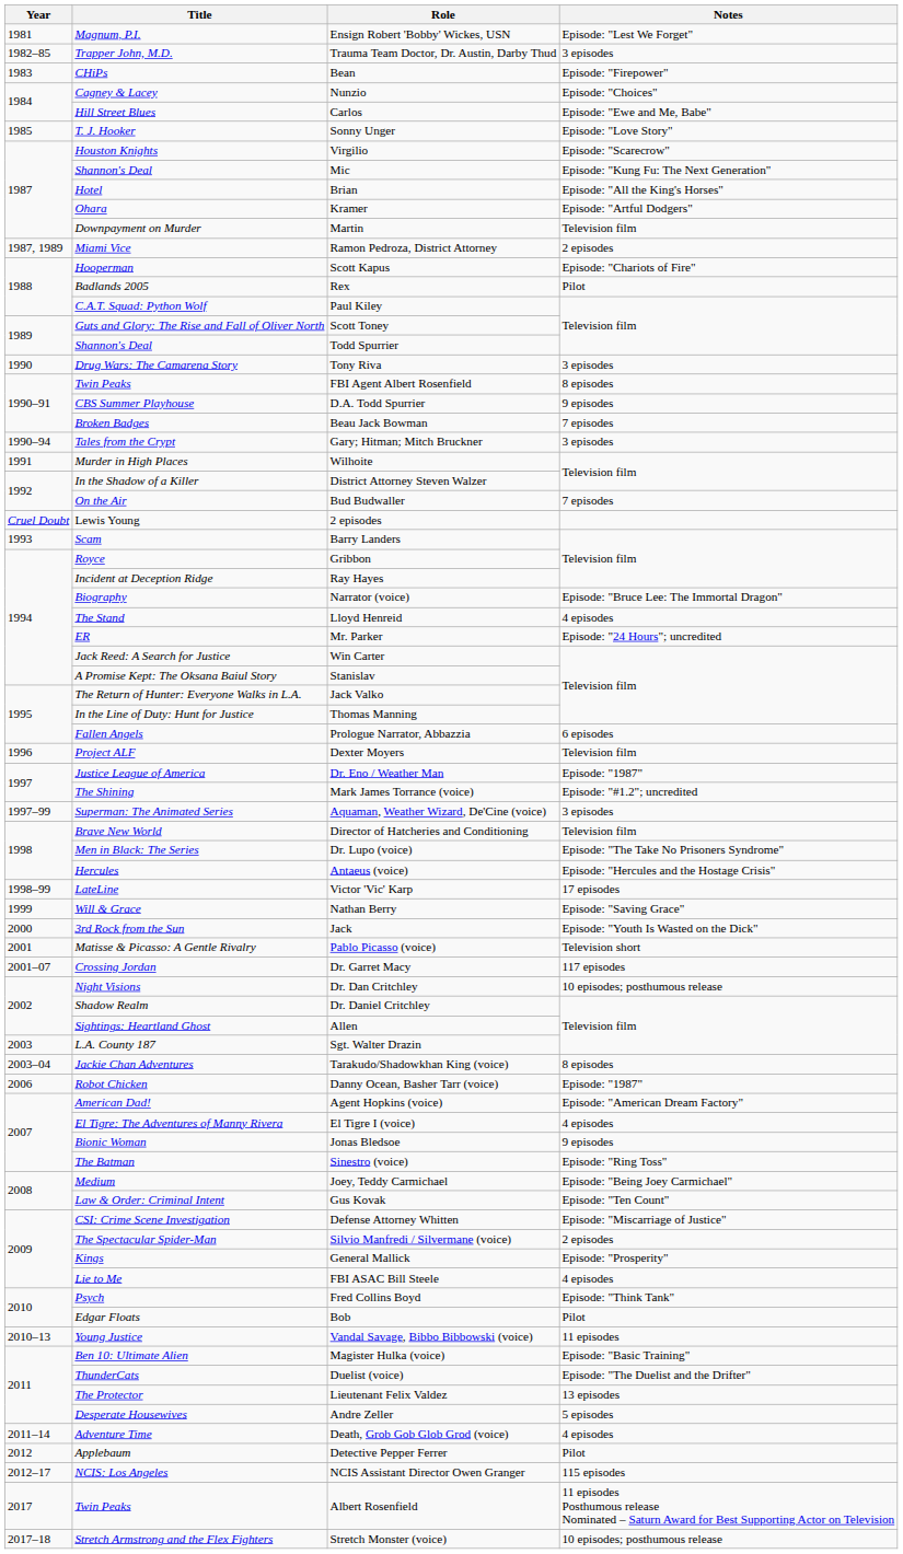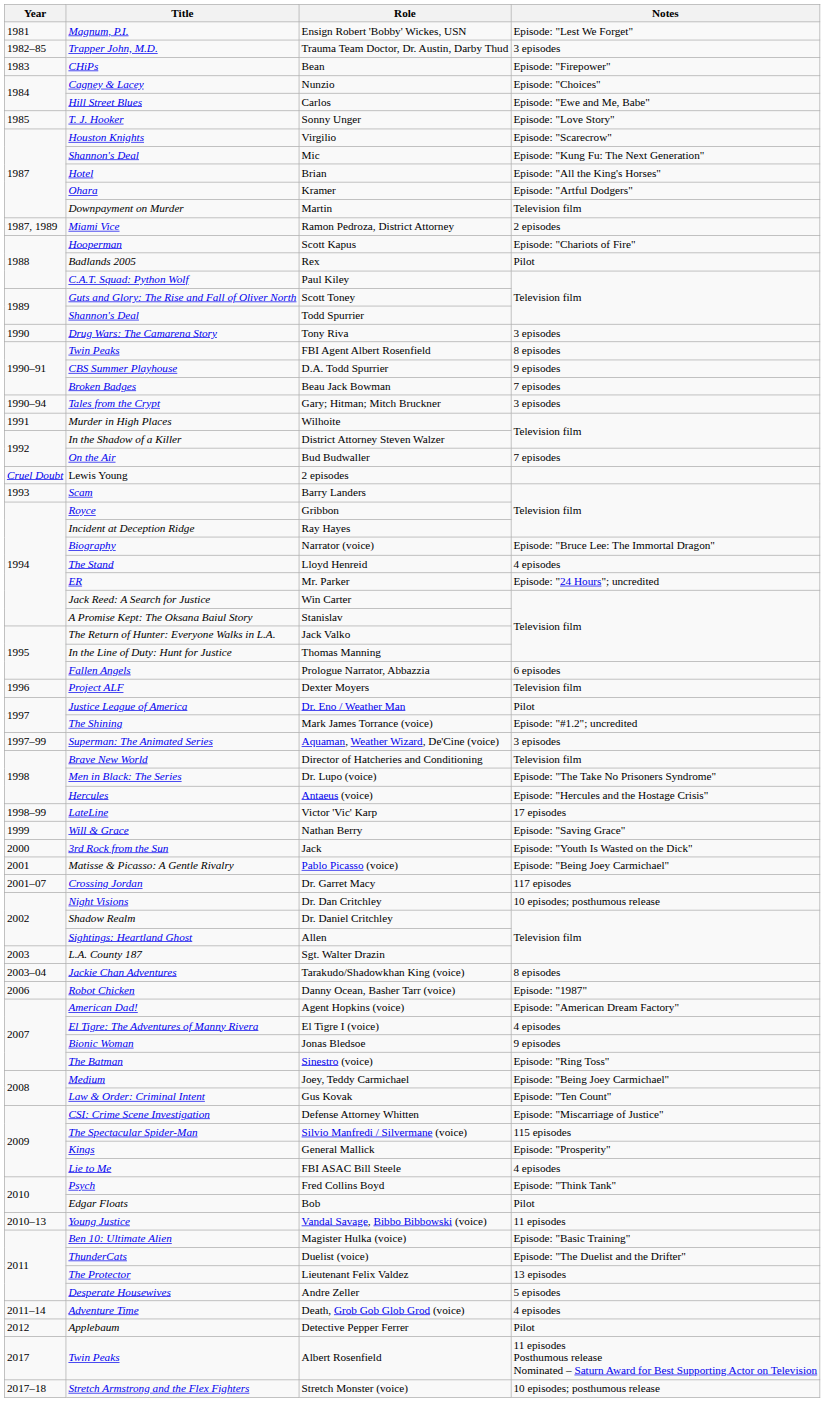 <table class = "wikitable sortable">
 <tr>
 <th>Year</th>
 <th>Title</th>
 <th>Role</th>
 <th class="unsortable">Notes</th>
 </tr>
 <tr>
 <td>1981</td>
 <td><em><a href='#'>Magnum, P.I.</a></em></td>
 <td>Ensign Robert 'Bobby' Wickes, USN</td>
 <td>Episode: "Lest We Forget"</td>
 </tr>
 <tr>
 <td>1982–85</td>
 <td><em><a href='#'>Trapper John, M.D.</a></em></td>
 <td>Trauma Team Doctor, Dr. Austin, Darby Thud</td>
 <td>3 episodes</td>
 </tr>
 <tr>
 <td>1983</td>
 <td><em><a href='#'>CHiPs</a></em></td>
 <td>Bean</td>
 <td>Episode: "Firepower"</td>
 </tr>
 <tr>
 <td rowspan=2>1984</td>
 <td><em><a href='#'>Cagney & Lacey</a></em></td>
 <td>Nunzio</td>
 <td>Episode: "Choices"</td>
 </tr>
 <tr>
 <td><em><a href='#'>Hill Street Blues</a></em></td>
 <td>Carlos</td>
 <td>Episode: "Ewe and Me, Babe"</td>
 </tr>
 <tr>
 <td>1985</td>
 <td><em><a href='#'>T. J. Hooker</a></em></td>
 <td>Sonny Unger</td>
 <td>Episode: "Love Story"</td>
 </tr>
 <tr>
 <td rowspan="5">1987</td>
 <td><em><a href='#'>Houston Knights</a></em></td>
 <td>Virgilio</td>
 <td>Episode: "Scarecrow"</td>
 </tr>
 <tr>
 <td><em><a href='#'>Shannon's Deal</a></em></td>
 <td>Mic</td>
 <td>Episode: "Kung Fu: The Next Generation"</td>
 </tr>
 <tr>
 <td><em><a href='#'>Hotel</a></em></td>
 <td>Brian</td>
 <td>Episode: "All the King's Horses"</td>
 </tr>
 <tr>
 <td><em><a href='#'>Ohara</a></em></td>
 <td>Kramer</td>
 <td>Episode: "Artful Dodgers"</td>
 </tr>
 <tr>
 <td><em>Downpayment on Murder</em></td>
 <td>Martin</td>
 <td>Television film</td>
 </tr>
 <tr>
 <td>1987, 1989</td>
 <td><em><a href='#'>Miami Vice</a></em></td>
 <td>Ramon Pedroza, District Attorney</td>
 <td>2 episodes</td>
 </tr>
 <tr>
 <td rowspan=3>1988</td>
 <td><em><a href='#'>Hooperman</a></em></td>
 <td>Scott Kapus</td>
 <td>Episode: "Chariots of Fire"</td>
 </tr>
 <tr>
 <td><em>Badlands 2005</em></td>
 <td>Rex</td>
 <td>Pilot</td>
 </tr>
 <tr>
 <td><em><a href='#'>C.A.T. Squad: Python Wolf</a></em></td>
 <td>Paul Kiley</td>
 <td rowspan=3>Television film</td>
 </tr>
 <tr>
 <td rowspan=2>1989</td>
 <td><em><a href='#'>Guts and Glory: The Rise and Fall of Oliver North</a></em></td>
 <td>Scott Toney</td>
 </tr>
 <tr>
 <td><em><a href='#'>Shannon's Deal</a></em></td>
 <td>Todd Spurrier</td>
 </tr>
 <tr>
 <td>1990</td>
 <td><em><a href='#'>Drug Wars: The Camarena Story</a></em></td>
 <td>Tony Riva</td>
 <td>3 episodes</td>
 </tr>
 <tr>
 <td rowspan=3>1990–91</td>
 <td><em><a href='#'>Twin Peaks</a></em></td>
 <td>FBI Agent Albert Rosenfield</td>
 <td>8 episodes</td>
 </tr>
 <tr>
 <td><em><a href='#'>CBS Summer Playhouse</a></em></td>
 <td>D.A. Todd Spurrier</td>
 <td>9 episodes</td>
 </tr>
 <tr>
 <td><em><a href='#'>Broken Badges</a></em></td>
 <td>Beau Jack Bowman</td>
 <td>7 episodes</td>
 </tr>
 <tr>
 <td>1990–94</td>
 <td><em><a href='#'>Tales from the Crypt</a></em></td>
 <td>Gary; Hitman; Mitch Bruckner</td>
 <td>3 episodes</td>
 </tr>
 <tr>
 <td>1991</td>
 <td><em>Murder in High Places</em></td>
 <td>Wilhoite</td>
 <td rowspan=2>Television film</td>
 </tr>
 <tr>
 <td rowspan=2>1992</td>
 <td><em>In the Shadow of a Killer</em></td>
 <td>District Attorney Steven Walzer</td>
 </tr>
 <tr>
 <td><em><a href='#'>On the Air</a></em></td>
 <td>Bud Budwaller</td>
 <td>7 episodes</td>
 </tr>
 <tr>
 <td><em><a href='#'>Cruel Doubt</a></em></td>
 <td>Lewis Young</td>
 <td>2 episodes</td>
 </tr>
 <tr>
 <td>1993</td>
 <td><em><a href='#'>Scam</a></em></td>
 <td>Barry Landers</td>
 <td rowspan=3>Television film</td>
 </tr>
 <tr>
 <td rowspan=7>1994</td>
 <td><em><a href='#'>Royce</a></em></td>
 <td>Gribbon</td>
 </tr>
 <tr>
 <td><em>Incident at Deception Ridge</em></td>
 <td>Ray Hayes</td>
 </tr>
 <tr>
 <td><em><a href='#'>Biography</a></em></td>
 <td>Narrator (voice)</td>
 <td>Episode: "Bruce Lee: The Immortal Dragon"</td>
 </tr>
 <tr>
 <td><em><a href='#'>The Stand</a></em></td>
 <td>Lloyd Henreid</td>
 <td>4 episodes</td>
 </tr>
 <tr>
 <td><em><a href='#'>ER</a></em></td>
 <td>Mr. Parker</td>
 <td>Episode: "<a href='#'>24 Hours</a>"; uncredited</td>
 </tr>
 <tr>
 <td><em>Jack Reed: A Search for Justice</em></td>
 <td>Win Carter</td>
 <td rowspan=4>Television film</td>
 </tr>
 <tr>
 <td><em>A Promise Kept: The Oksana Baiul Story</em></td>
 <td>Stanislav</td>
 </tr>
 <tr>
 <td rowspan=3>1995</td>
 <td><em>The Return of Hunter: Everyone Walks in L.A.</em></td>
 <td>Jack Valko</td>
 </tr>
 <tr>
 <td><em>In the Line of Duty: Hunt for Justice</em></td>
 <td>Thomas Manning</td>
 </tr>
 <tr>
 <td><em><a href='#'>Fallen Angels</a></em></td>
 <td>Prologue Narrator, Abbazzia</td>
 <td>6 episodes</td>
 </tr>
 <tr>
 <td>1996</td>
 <td><em><a href='#'>Project ALF</a></em></td>
 <td>Dexter Moyers</td>
 <td>Television film</td>
 </tr>
 <tr>
 <td rowspan=2>1997</td>
 <td><em><a href='#'>Justice League of America</a></em></td>
 <td><a href='#'>Dr. Eno / Weather Man</a></td>
-<td>Episode: "1987"</td>
+<td>Pilot</td>
 </tr>
 <tr>
 <td><em><a href='#'>The Shining</a></em></td>
 <td>Mark James Torrance (voice)</td>
 <td>Episode: "#1.2"; uncredited</td>
 </tr>
 <tr>
 <td>1997–99</td>
 <td><em><a href='#'>Superman: The Animated Series</a></em></td>
 <td><a href='#'>Aquaman</a>, <a href='#'>Weather Wizard</a>, De'Cine (voice)</td>
 <td>3 episodes</td>
 </tr>
 <tr>
 <td rowspan=3>1998</td>
 <td><em><a href='#'>Brave New World</a></em></td>
 <td>Director of Hatcheries and Conditioning</td>
 <td>Television film</td>
 </tr>
 <tr>
 <td><em><a href='#'>Men in Black: The Series</a></em></td>
 <td>Dr. Lupo (voice)</td>
 <td>Episode: "The Take No Prisoners Syndrome"</td>
 </tr>
 <tr>
 <td><em><a href='#'>Hercules</a></em></td>
 <td><a href='#'>Antaeus</a> (voice)</td>
 <td>Episode: "Hercules and the Hostage Crisis"</td>
 </tr>
 <tr>
 <td>1998–99</td>
 <td><em><a href='#'>LateLine</a></em></td>
 <td>Victor 'Vic' Karp</td>
 <td>17 episodes</td>
 </tr>
 <tr>
 <td>1999</td>
 <td><em><a href='#'>Will & Grace</a></em></td>
 <td>Nathan Berry</td>
 <td>Episode: "Saving Grace"</td>
 </tr>
 <tr>
 <td>2000</td>
 <td><em><a href='#'>3rd Rock from the Sun</a></em></td>
 <td>Jack</td>
 <td>Episode: "Youth Is Wasted on the Dick"</td>
 </tr>
 <tr>
 <td>2001</td>
 <td><em>Matisse & Picasso: A Gentle Rivalry</em></td>
 <td><a href='#'>Pablo Picasso</a> (voice)</td>
-<td>Television short</td>
+<td>Episode: "Being Joey Carmichael"</td>
 </tr>
 <tr>
 <td>2001–07</td>
 <td><em><a href='#'>Crossing Jordan</a></em></td>
 <td>Dr. Garret Macy</td>
 <td>117 episodes</td>
 </tr>
 <tr>
 <td rowspan=3>2002</td>
 <td><em><a href='#'>Night Visions</a></em></td>
 <td>Dr. Dan Critchley</td>
 <td>10 episodes; posthumous release</td>
 </tr>
 <tr>
 <td><em>Shadow Realm</em></td>
 <td>Dr. Daniel Critchley</td>
 <td rowspan=3>Television film</td>
 </tr>
 <tr>
 <td><em><a href='#'>Sightings: Heartland Ghost</a></em></td>
 <td>Allen</td>
 </tr>
 <tr>
 <td>2003</td>
 <td><em>L.A. County 187</em></td>
 <td>Sgt. Walter Drazin</td>
 </tr>
 <tr>
 <td>2003–04</td>
 <td><em><a href='#'>Jackie Chan Adventures</a></em></td>
 <td>Tarakudo/Shadowkhan King (voice)</td>
 <td>8 episodes</td>
 </tr>
 <tr>
 <td>2006</td>
 <td><em><a href='#'>Robot Chicken</a></em></td>
 <td>Danny Ocean, Basher Tarr (voice)</td>
 <td>Episode: "1987"</td>
 </tr>
 <tr>
 <td rowspan=4>2007</td>
 <td><em><a href='#'>American Dad!</a></em></td>
 <td>Agent Hopkins (voice)</td>
 <td>Episode: "American Dream Factory"</td>
 </tr>
 <tr>
 <td><em><a href='#'>El Tigre: The Adventures of Manny Rivera</a></em></td>
 <td>El Tigre I (voice)</td>
 <td>4 episodes</td>
 </tr>
 <tr>
 <td><em><a href='#'>Bionic Woman</a></em></td>
 <td>Jonas Bledsoe</td>
 <td>9 episodes</td>
 </tr>
 <tr>
 <td><em><a href='#'>The Batman</a></em></td>
 <td><a href='#'>Sinestro</a> (voice)</td>
 <td>Episode: "Ring Toss"</td>
 </tr>
 <tr>
 <td rowspan=2>2008</td>
 <td><em><a href='#'>Medium</a></em></td>
 <td>Joey, Teddy Carmichael</td>
 <td>Episode: "Being Joey Carmichael"</td>
 </tr>
 <tr>
 <td><em><a href='#'>Law & Order: Criminal Intent</a></em></td>
 <td>Gus Kovak</td>
 <td>Episode: "Ten Count"</td>
 </tr>
 <tr>
 <td rowspan=4>2009</td>
 <td><em><a href='#'>CSI: Crime Scene Investigation</a></em></td>
 <td>Defense Attorney Whitten</td>
 <td>Episode: "Miscarriage of Justice"</td>
 </tr>
 <tr>
 <td><em><a href='#'>The Spectacular Spider-Man</a></em></td>
 <td><a href='#'>Silvio Manfredi / Silvermane</a> (voice)</td>
-<td>2 episodes</td>
+<td>115 episodes</td>
 </tr>
 <tr>
 <td><em><a href='#'>Kings</a></em></td>
 <td>General Mallick</td>
 <td>Episode: "Prosperity"</td>
 </tr>
 <tr>
 <td><em><a href='#'>Lie to Me</a></em></td>
 <td>FBI ASAC Bill Steele</td>
 <td>4 episodes</td>
 </tr>
 <tr>
 <td rowspan=2>2010</td>
 <td><em><a href='#'>Psych</a></em></td>
 <td>Fred Collins Boyd</td>
 <td>Episode: "Think Tank"</td>
 </tr>
 <tr>
 <td><em>Edgar Floats</em></td>
 <td>Bob</td>
 <td>Pilot</td>
 </tr>
 <tr>
 <td>2010–13</td>
 <td><em><a href='#'>Young Justice</a></em></td>
 <td><a href='#'>Vandal Savage</a>, <a href='#'>Bibbo Bibbowski</a> (voice)</td>
 <td>11 episodes</td>
 </tr>
 <tr>
 <td rowspan=4>2011</td>
 <td><em><a href='#'>Ben 10: Ultimate Alien</a></em></td>
 <td>Magister Hulka (voice)</td>
 <td>Episode: "Basic Training"</td>
 </tr>
 <tr>
 <td><em><a href='#'>ThunderCats</a></em></td>
 <td>Duelist (voice)</td>
 <td>Episode: "The Duelist and the Drifter"</td>
 </tr>
 <tr>
 <td><em><a href='#'>The Protector</a></em></td>
 <td>Lieutenant Felix Valdez</td>
 <td>13 episodes</td>
 </tr>
 <tr>
 <td><em><a href='#'>Desperate Housewives</a></em></td>
 <td>Andre Zeller</td>
 <td>5 episodes</td>
 </tr>
 <tr>
 <td>2011–14</td>
 <td><em><a href='#'>Adventure Time</a></em></td>
 <td>Death, <a href='#'>Grob Gob Glob Grod</a> (voice)</td>
 <td>4 episodes</td>
 </tr>
 <tr>
 <td>2012</td>
 <td><em>Applebaum</em></td>
 <td>Detective Pepper Ferrer</td>
 <td>Pilot</td>
 </tr>
 <tr>
-<td>2012–17</td>
-<td><em><a href='#'>NCIS: Los Angeles</a></em></td>
-<td>NCIS Assistant Director Owen Granger</td>
-<td>115 episodes</td>
-</tr>
-<tr>
 <td>2017</td>
 <td><em><a href='#'>Twin Peaks</a></em></td>
 <td>Albert Rosenfield</td>
 <td>11 episodes<br>Posthumous release<br>Nominated – <a href='#'>Saturn Award for Best Supporting Actor on Television</a></td>
 </tr>
 <tr>
 <td>2017–18</td>
 <td><em><a href='#'>Stretch Armstrong and the Flex Fighters</a></em></td>
 <td>Stretch Monster (voice)</td>
 <td>10 episodes; posthumous release</td>
 </tr>
 </table>
